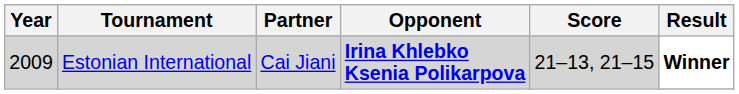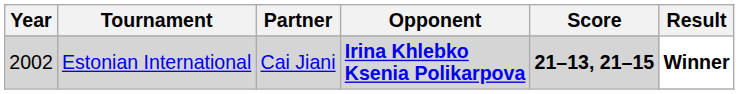 <table class="sortable wikitable" style="font-size: 90%;">
 <tr>
 <th>Year</th>
 <th>Tournament</th>
 <th>Partner</th>
 <th>Opponent</th>
 <th>Score</th>
 <th>Result</th>
 </tr>
 <tr style="background:#D5D5D5">
-<td align="center">2009</td>
+<td align="center">2002</td>
 <td align="left"><a href='#'>Estonian International</a></td>
 <td align="left"> <a href='#'>Cai Jiani</a></td>
 <td align="left"><strong> <a href='#'>Irina Khlebko</a><br> <a href='#'>Ksenia Polikarpova</a></strong></td>
-<td align="left">21–13, 21–15</td>
+<td align="left"><strong>21–13, 21–15</strong></td>
 <td style="text-align:left; background:white"> <strong>Winner</strong></td>
 </tr>
 </table>
